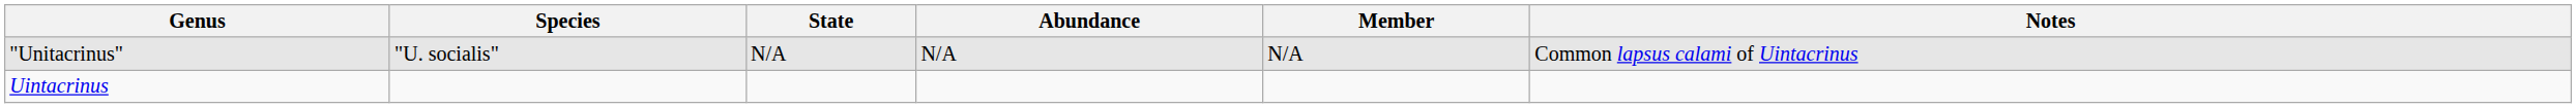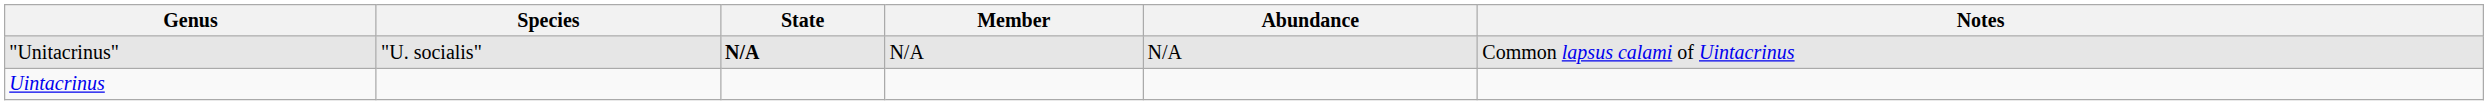 <table class="wikitable" style="margin:auto; width:100%;">
 <tr>
 <th>Genus</th>
 <th>Species</th>
 <th>State</th>
+<th>Member</th>
 <th>Abundance</th>
-<th>Member</th>
 <th>Notes</th>
 </tr>
 <tr style="background:#E6E6E6;">
 <td>"Unitacrinus"</td>
 <td>"U. socialis"</td>
-<td>N/A</td>
+<td><strong>N/A</strong></td>
 <td>N/A</td>
 <td>N/A</td>
 <td>Common <em><a href='#'>lapsus calami</a></em> of <em><a href='#'>Uintacrinus</a></em></td>
 </tr>
 <tr>
 <td><em><a href='#'>Uintacrinus</a></em></td>
 <td></td>
 <td></td>
 <td></td>
 <td></td>
 <td></td>
 </tr>
 </table>
